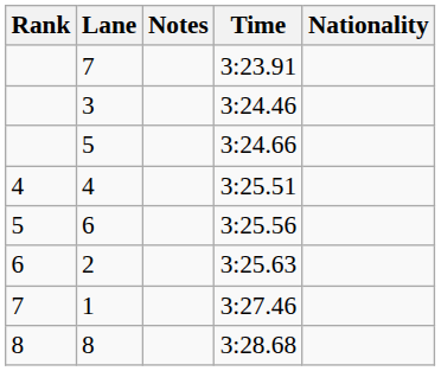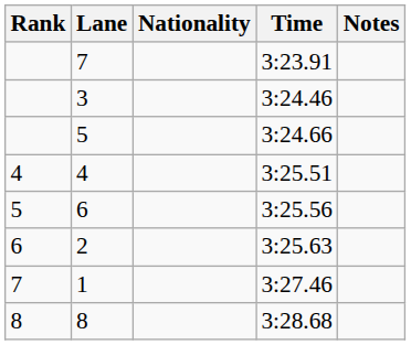 <table class="wikitable">
 <tr>
 <th>Rank</th>
 <th>Lane</th>
+<th>Nationality</th>
+<th>Time</th>
 <th>Notes</th>
-<th>Time</th>
-<th>Nationality</th>
 </tr>
 <tr>
 <td></td>
 <td>7</td>
 <td></td>
 <td>3:23.91</td>
 <td></td>
 </tr>
 <tr>
 <td></td>
 <td>3</td>
 <td></td>
 <td>3:24.46</td>
 <td></td>
 </tr>
 <tr>
 <td></td>
 <td>5</td>
 <td></td>
 <td>3:24.66</td>
 <td></td>
 </tr>
 <tr>
 <td>4</td>
 <td>4</td>
 <td></td>
 <td>3:25.51</td>
 <td></td>
 </tr>
 <tr>
 <td>5</td>
 <td>6</td>
 <td></td>
 <td>3:25.56</td>
 <td></td>
 </tr>
 <tr>
 <td>6</td>
 <td>2</td>
 <td></td>
 <td>3:25.63</td>
 <td></td>
 </tr>
 <tr>
 <td>7</td>
 <td>1</td>
 <td></td>
 <td>3:27.46</td>
 <td></td>
 </tr>
 <tr>
 <td>8</td>
 <td>8</td>
 <td></td>
 <td>3:28.68</td>
 <td></td>
 </tr>
 </table>
